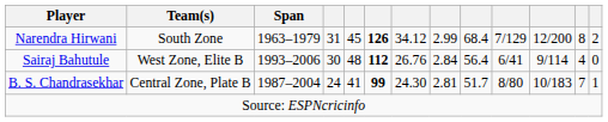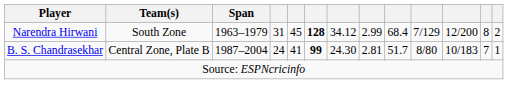 <table {| class="wikitable" style="text-align: center">
 <tr>
 <th>Player</th>
 <th>Team(s)</th>
 <th>Span</th>
 <th></th>
 <th></th>
 <th></th>
 <th></th>
 <th></th>
 <th></th>
 <th></th>
 <th></th>
 <th></th>
 <th></th>
 </tr>
 <tr>
 <td><a href='#'>Narendra Hirwani</a></td>
 <td>South Zone</td>
 <td>1963–1979</td>
 <td>31</td>
 <td>45</td>
-<td><strong>126</strong></td>
+<td><strong>128</strong></td>
 <td>34.12</td>
 <td>2.99</td>
 <td>68.4</td>
 <td>7/129</td>
 <td>12/200</td>
 <td>8</td>
 <td>2</td>
-</tr>
-<tr>
-<td><a href='#'>Sairaj Bahutule</a></td>
-<td>West Zone, Elite B</td>
-<td>1993–2006</td>
-<td>30</td>
-<td>48</td>
-<td><strong>112</strong></td>
-<td>26.76</td>
-<td>2.84</td>
-<td>56.4</td>
-<td>6/41</td>
-<td>9/114</td>
-<td>4</td>
-<td>0</td>
 </tr>
 <tr>
 <td><a href='#'>B. S. Chandrasekhar</a></td>
 <td>Central Zone, Plate B</td>
 <td>1987–2004</td>
 <td>24</td>
 <td>41</td>
 <td><strong>99</strong></td>
 <td>24.30</td>
 <td>2.81</td>
 <td>51.7</td>
 <td>8/80</td>
 <td>10/183</td>
 <td>7</td>
 <td>1</td>
 </tr>
 <tr>
 <td colspan="13">Source: <em>ESPNcricinfo</em></td>
 </tr>
 </table>
